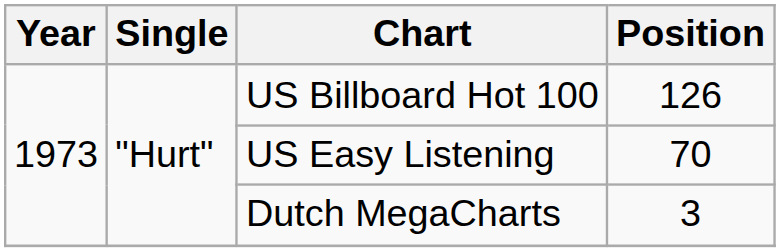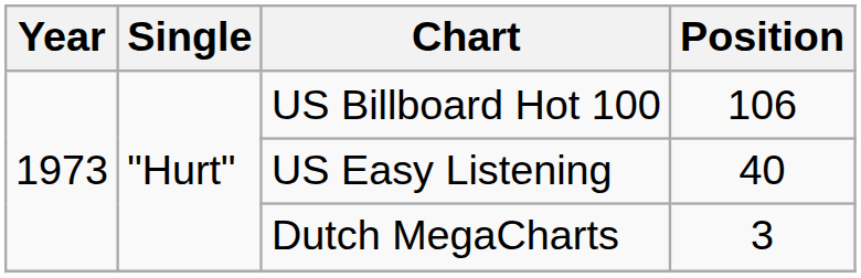 <table class="wikitable">
 <tr>
 <th>Year</th>
 <th>Single</th>
 <th>Chart</th>
 <th>Position</th>
 </tr>
 <tr>
 <td rowspan="3">1973</td>
 <td rowspan="3">"Hurt"</td>
 <td>US Billboard Hot 100</td>
-<td align="center">126</td>
+<td align="center">106</td>
 </tr>
 <tr>
 <td>US Easy Listening</td>
-<td align="center">70</td>
+<td align="center">40</td>
 </tr>
 <tr>
 <td>Dutch MegaCharts</td>
 <td align="center">3</td>
 </tr>
 <tr>
 </tr>
 </table>
